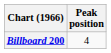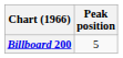 <table class="wikitable sortable plainrowheaders" style="text-align:center">
 <tr>
 <th scope="col">Chart (1966)</th>
 <th scope="col">Peak<br>position</th>
 </tr>
 <tr>
 <th scope="row"><a href='#'><em>Billboard</em> 200</a></th>
-<td>4</td>
+<td>5</td>
 </tr>
 </table>
